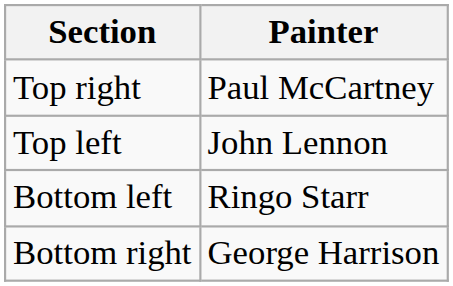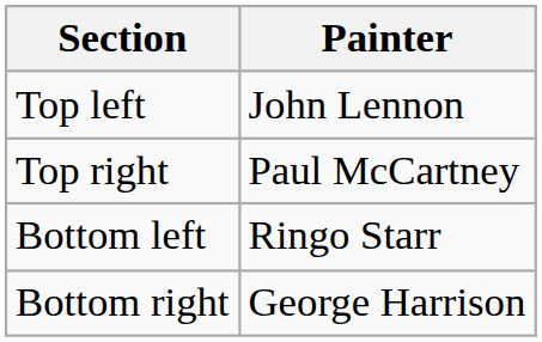 <table class="wikitable">
 <tr>
 <th>Section</th>
 <th>Painter</th>
 </tr>
 <tr>
+<td>Top left</td>
+<td>John Lennon</td>
+</tr>
+<tr>
 <td>Top right</td>
 <td>Paul McCartney</td>
-</tr>
-<tr>
-<td>Top left</td>
-<td>John Lennon</td>
 </tr>
 <tr>
 <td>Bottom left</td>
 <td>Ringo Starr</td>
 </tr>
 <tr>
 <td>Bottom right</td>
 <td>George Harrison</td>
 </tr>
 </table>
